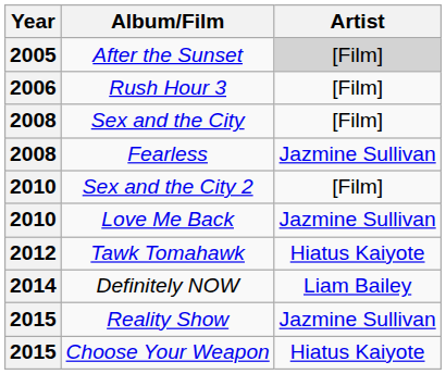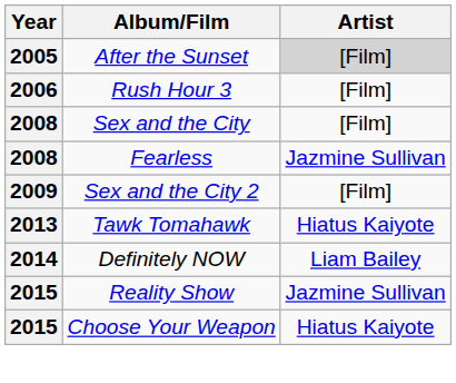 <table class="wikitable plainrowheaders" style="text-align:center;">
 <tr>
 <th scope="col">Year</th>
 <th scope="col">Album/Film</th>
 <th scope="col">Artist</th>
 </tr>
 <tr>
 <th scope="row"><strong>2005</strong></th>
 <td><em><a href='#'>After the Sunset</a></em></td>
 <td style="background: lightgrey;">[Film]</td>
 </tr>
 <tr>
 <th scope="row"><strong>2006</strong></th>
 <td><em><a href='#'>Rush Hour 3</a></em></td>
 <td>[Film]</td>
 </tr>
 <tr>
 <th scope="row"><strong>2008</strong></th>
 <td><em><a href='#'>Sex and the City</a></em></td>
 <td>[Film]</td>
 </tr>
 <tr>
 <th scope="row"><strong>2008</strong></th>
 <td><a href='#'><em>Fearless</em></a></td>
 <td><a href='#'>Jazmine Sullivan</a></td>
 </tr>
 <tr>
-<th scope="row"><strong>2010</strong></th>
+<th scope="row"><strong>2009</strong></th>
 <td><em><a href='#'>Sex and the City 2</a></em></td>
 <td>[Film]</td>
 </tr>
 <tr>
-<th scope="row"><strong>2010</strong></th>
-<td><a href='#'><em>Love Me Back</em></a></td>
-<td><a href='#'>Jazmine Sullivan</a></td>
-</tr>
-<tr>
-<th scope="row"><strong>2012</strong></th>
+<th scope="row"><strong>2013</strong></th>
 <td><em><a href='#'>Tawk Tomahawk</a></em></td>
 <td><a href='#'>Hiatus Kaiyote</a></td>
 </tr>
 <tr>
 <th scope="row"><strong>2014</strong></th>
 <td><em>Definitely NOW</em></td>
 <td><a href='#'>Liam Bailey</a></td>
 </tr>
 <tr>
 <th scope="row"><strong>2015</strong></th>
 <td><a href='#'><em>Reality Show</em></a></td>
 <td><a href='#'>Jazmine Sullivan</a></td>
 </tr>
 <tr>
 <th scope="row"><strong>2015</strong></th>
 <td><em><a href='#'>Choose Your Weapon</a></em></td>
 <td><a href='#'>Hiatus Kaiyote</a></td>
 </tr>
 </table>
